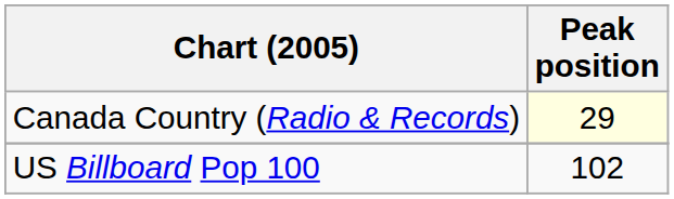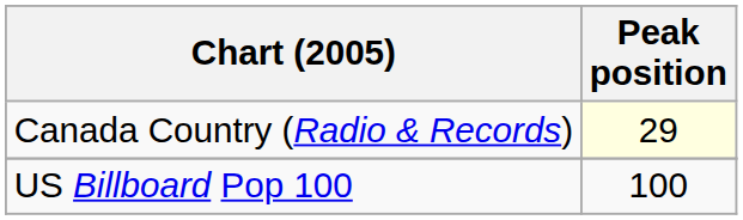 <table class="wikitable sortable">
 <tr>
 <th align="left">Chart (2005)</th>
 <th align="center">Peak<br>position</th>
 </tr>
 <tr>
 <td>Canada Country (<em><a href='#'>Radio & Records</a></em>)</td>
 <td align="center" style="background: lightyellow;">29</td>
 </tr>
 <tr>
 </tr>
 <tr>
 </tr>
 <tr>
 <td>US <em><a href='#'>Billboard</a></em> <a href='#'>Pop 100</a></td>
-<td align="center">102</td>
+<td align="center">100</td>
 </tr>
 </table>
